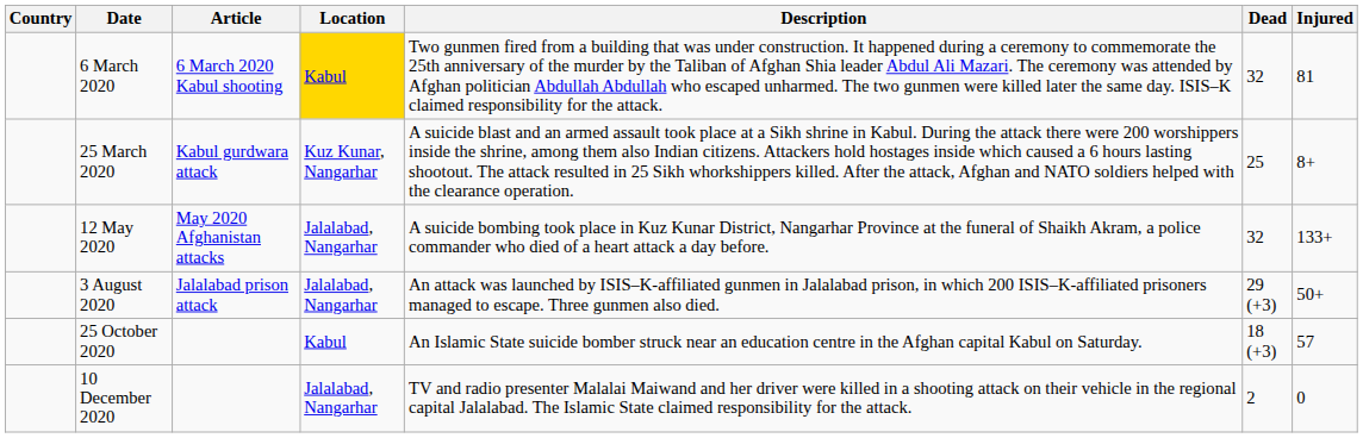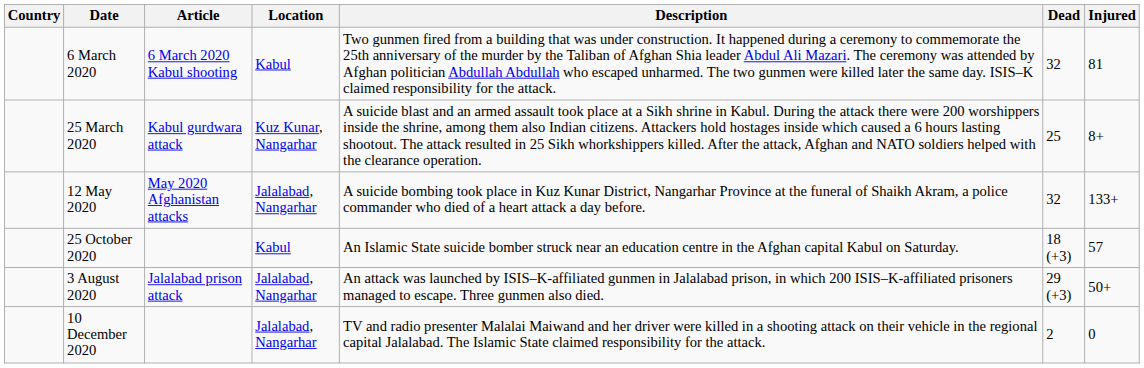 <table class="wikitable sortable mw-collapsible">
 <tr>
 <th>Country</th>
 <th>Date</th>
 <th>Article</th>
 <th>Location</th>
 <th class="unsortable">Description</th>
 <th data-sort-type="number">Dead</th>
 <th data-sort-type="number">Injured</th>
 </tr>
 <tr>
 <td></td>
 <td>6 March 2020</td>
 <td><a href='#'>6 March 2020 Kabul shooting</a></td>
-<td style="background: gold;"><a href='#'>Kabul</a></td>
+<td><a href='#'>Kabul</a></td>
 <td>Two gunmen fired from a building that was under construction. It happened during a ceremony to commemorate the 25th anniversary of the murder by the Taliban of Afghan Shia leader <a href='#'>Abdul Ali Mazari</a>. The ceremony was attended by Afghan politician <a href='#'>Abdullah Abdullah</a> who escaped unharmed. The two gunmen were killed later the same day. ISIS–K claimed responsibility for the attack.</td>
 <td>32</td>
 <td>81</td>
 </tr>
 <tr>
 <td></td>
 <td>25 March 2020</td>
 <td><a href='#'>Kabul gurdwara attack</a></td>
 <td><a href='#'>Kuz Kunar</a>, <a href='#'>Nangarhar</a></td>
 <td>A suicide blast and an armed assault took place at a Sikh shrine in Kabul. During the attack there were 200 worshippers inside the shrine, among them also Indian citizens. Attackers hold hostages inside which caused a 6 hours lasting shootout. The attack resulted in 25 Sikh whorkshippers killed. After the attack, Afghan and NATO soldiers helped with the clearance operation.</td>
 <td>25</td>
 <td>8+</td>
 </tr>
 <tr>
 <td></td>
 <td>12 May 2020</td>
 <td><a href='#'>May 2020 Afghanistan attacks</a></td>
 <td><a href='#'>Jalalabad</a>, <a href='#'>Nangarhar</a></td>
 <td>A suicide bombing took place in Kuz Kunar District, Nangarhar Province at the funeral of Shaikh Akram, a police commander who died of a heart attack a day before.</td>
 <td>32</td>
 <td>133+</td>
 </tr>
 <tr>
 <td></td>
+<td>25 October 2020</td>
+<td></td>
+<td><a href='#'>Kabul</a></td>
+<td>An Islamic State suicide bomber struck near an education centre in the Afghan capital Kabul on Saturday.</td>
+<td>18 (+3)</td>
+<td>57</td>
+</tr>
+<tr>
+<td></td>
 <td>3 August 2020</td>
 <td><a href='#'>Jalalabad prison attack</a></td>
 <td><a href='#'>Jalalabad</a>, <a href='#'>Nangarhar</a></td>
 <td>An attack was launched by ISIS–K-affiliated gunmen in Jalalabad prison, in which 200 ISIS–K-affiliated prisoners managed to escape. Three gunmen also died.</td>
 <td>29 (+3)</td>
 <td>50+</td>
-</tr>
-<tr>
-<td></td>
-<td>25 October 2020</td>
-<td></td>
-<td><a href='#'>Kabul</a></td>
-<td>An Islamic State suicide bomber struck near an education centre in the Afghan capital Kabul on Saturday.</td>
-<td>18 (+3)</td>
-<td>57</td>
 </tr>
 <tr>
 <td></td>
 <td>10 December 2020</td>
 <td></td>
 <td><a href='#'>Jalalabad</a>, <a href='#'>Nangarhar</a></td>
 <td>TV and radio presenter Malalai Maiwand and her driver were killed in a shooting attack on their vehicle in the regional capital Jalalabad. The Islamic State claimed responsibility for the attack.</td>
 <td>2</td>
 <td>0</td>
 </tr>
 </table>
